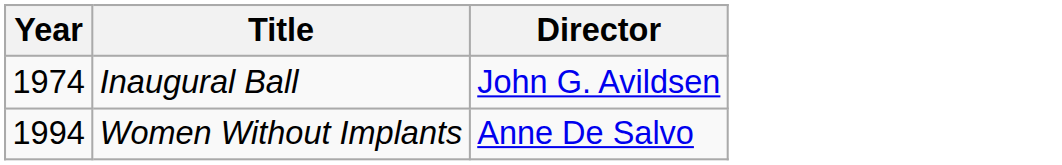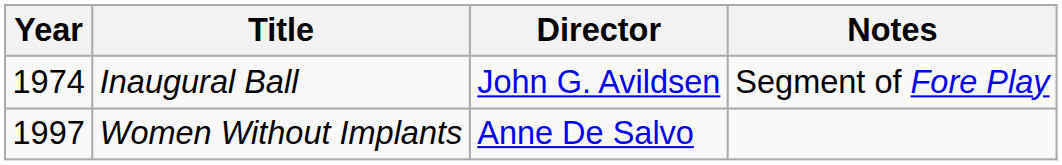 <table class="wikitable">
 <tr>
 <th>Year</th>
 <th>Title</th>
 <th>Director</th>
+<th>Notes</th>
 </tr>
 <tr>
 <td>1974</td>
 <td><em>Inaugural Ball</em></td>
 <td><a href='#'>John G. Avildsen</a></td>
+<td>Segment of <em><a href='#'>Fore Play</a></em></td>
 </tr>
 <tr>
-<td>1994</td>
+<td>1997</td>
 <td><em>Women Without Implants</em></td>
 <td><a href='#'>Anne De Salvo</a></td>
+<td></td>
 </tr>
 </table>
